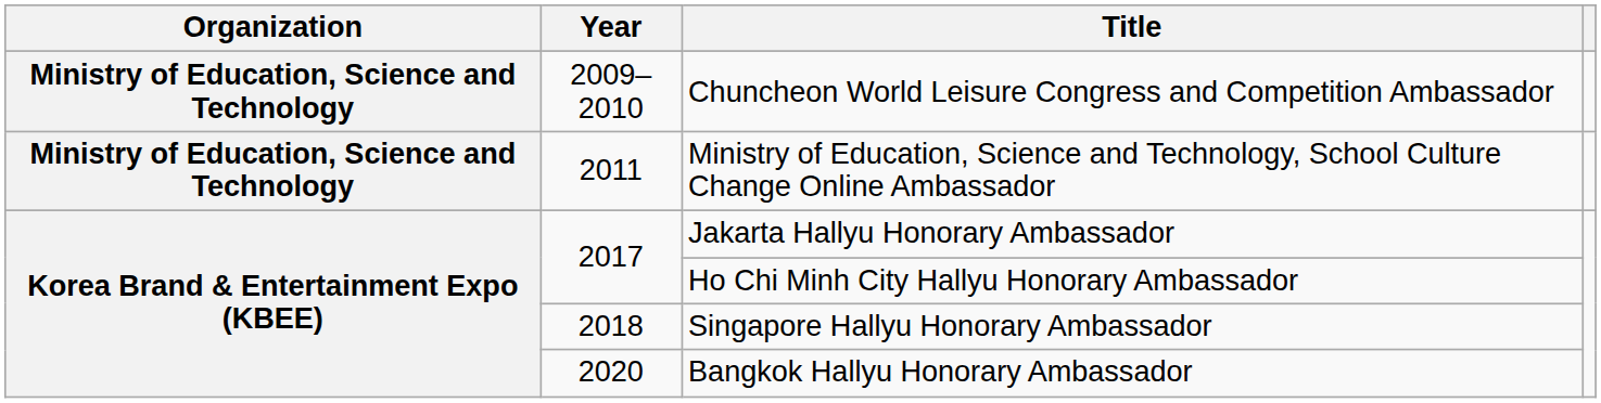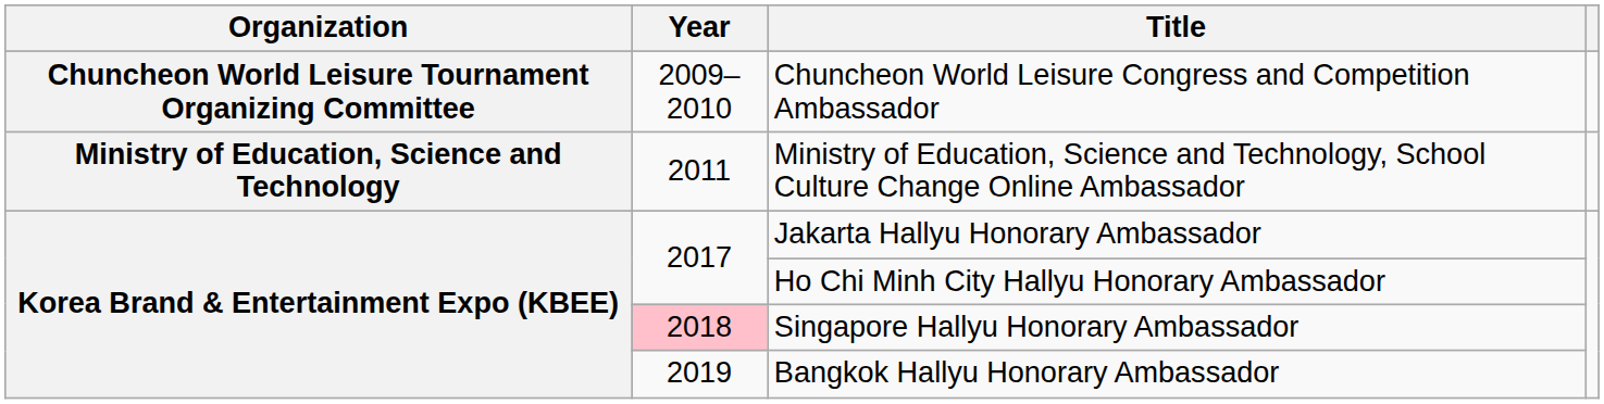 <table class="wikitable plainrowheaders sortable" style="text-align:center">
 <tr>
 <th scope="col">Organization</th>
 <th scope="col">Year</th>
 <th scope="col">Title</th>
 <th scope="col"></th>
 </tr>
 <tr>
-<th scope="row">Ministry of Education, Science and Technology</th>
+<th scope="row">Chuncheon World Leisure Tournament Organizing Committee</th>
 <td>2009–2010</td>
 <td style="text-align:left">Chuncheon World Leisure Congress and Competition  Ambassador</td>
 <td></td>
 </tr>
 <tr>
 <th scope="row">Ministry of Education, Science and Technology</th>
 <td>2011</td>
 <td style="text-align:left">Ministry of Education, Science and Technology, School Culture Change Online Ambassador</td>
 <td></td>
 </tr>
 <tr>
 <th scope="row" rowspan="4">Korea Brand & Entertainment Expo (KBEE)</th>
 <td rowspan="2">2017</td>
 <td style="text-align:left">Jakarta Hallyu Honorary Ambassador</td>
 <td rowspan="4"></td>
 </tr>
 <tr>
 <td style="text-align:left">Ho Chi Minh City Hallyu Honorary Ambassador</td>
 </tr>
 <tr>
-<td>2018</td>
+<td style="background: pink;">2018</td>
 <td style="text-align:left">Singapore Hallyu Honorary Ambassador</td>
 </tr>
 <tr>
-<td>2020</td>
+<td>2019</td>
 <td style="text-align:left">Bangkok Hallyu Honorary Ambassador</td>
 </tr>
 </table>
